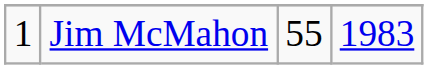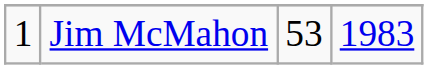 <table class="wikitable">
 <tr>
 </tr>
 <tr>
 <td>1</td>
 <td><a href='#'>Jim McMahon</a></td>
-<td><abbr>55</abbr></td>
+<td><abbr>53</abbr></td>
 <td><a href='#'>1983</a></td>
 </tr>
 </table>
